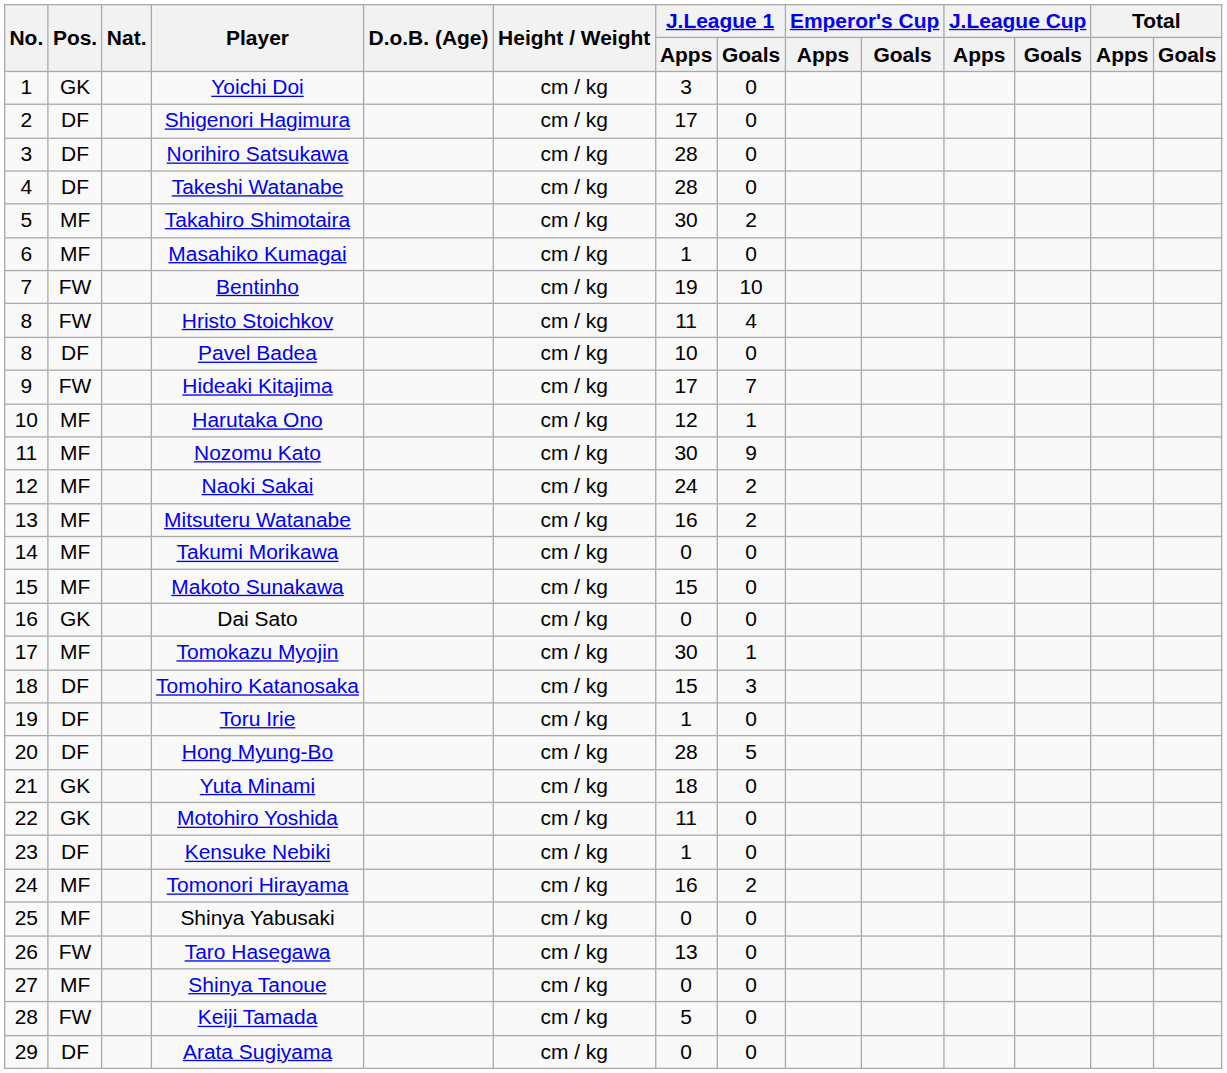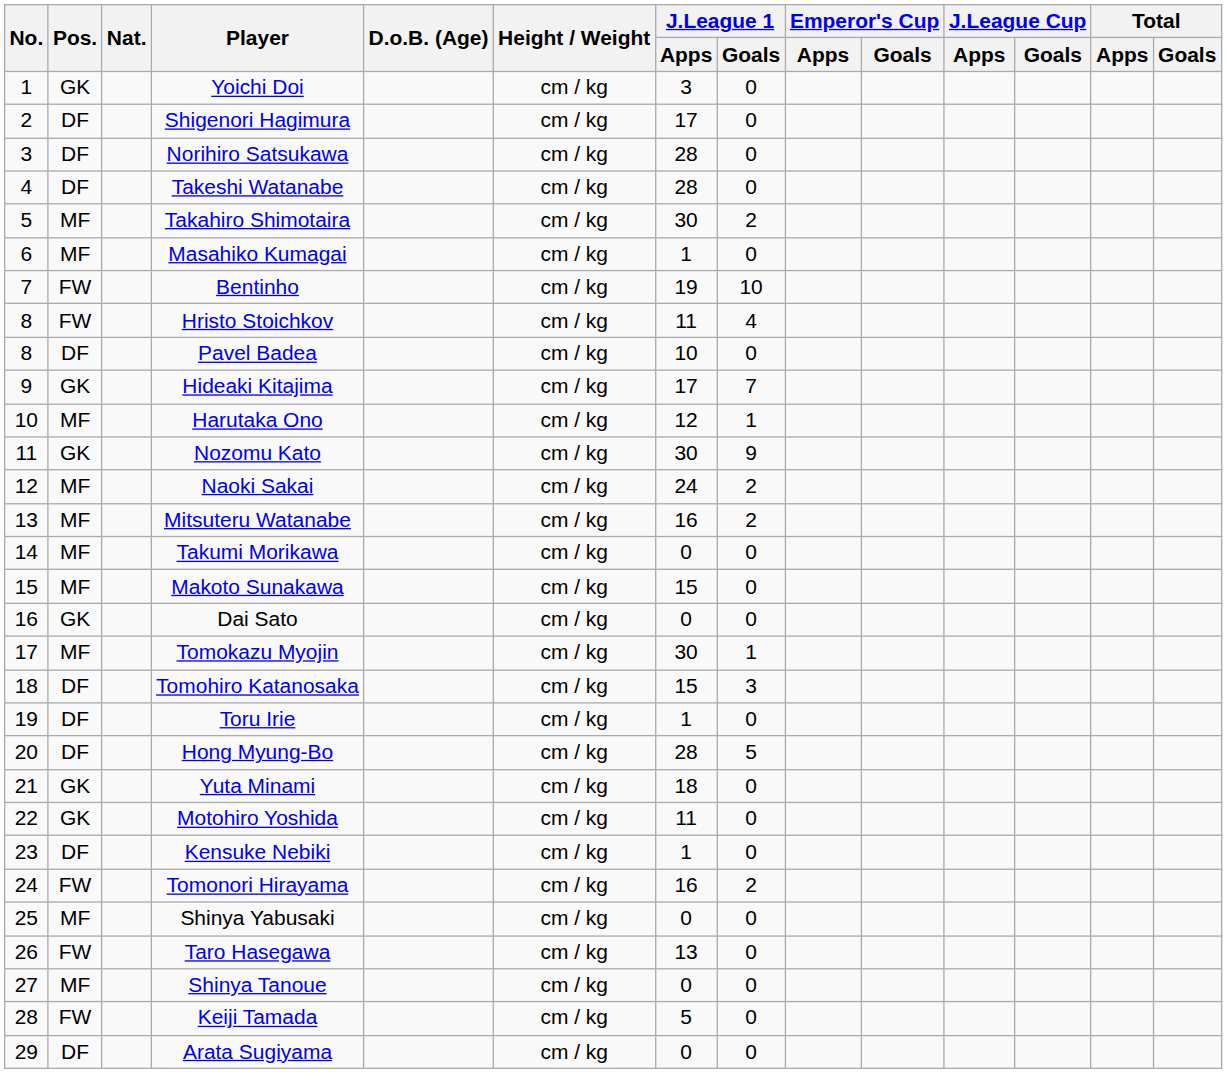 <table class="wikitable" style="text-align:center;">
 <tr>
 <th rowspan="2">No.</th>
 <th rowspan="2">Pos.</th>
 <th rowspan="2">Nat.</th>
 <th rowspan="2">Player</th>
 <th rowspan="2">D.o.B. (Age)</th>
 <th rowspan="2">Height / Weight</th>
 <th colspan="2"><a href='#'>J.League 1</a></th>
 <th colspan="2"><a href='#'>Emperor's Cup</a></th>
 <th colspan="2"><a href='#'>J.League Cup</a></th>
 <th colspan="2">Total</th>
 </tr>
 <tr>
 <th>Apps</th>
 <th>Goals</th>
 <th>Apps</th>
 <th>Goals</th>
 <th>Apps</th>
 <th>Goals</th>
 <th>Apps</th>
 <th>Goals</th>
 </tr>
 <tr>
 <td>1</td>
 <td>GK</td>
 <td></td>
 <td><a href='#'>Yoichi Doi</a></td>
 <td></td>
 <td>cm / kg</td>
 <td>3</td>
 <td>0</td>
 <td></td>
 <td></td>
 <td></td>
 <td></td>
 <td></td>
 <td></td>
 </tr>
 <tr>
 <td>2</td>
 <td>DF</td>
 <td></td>
 <td><a href='#'>Shigenori Hagimura</a></td>
 <td></td>
 <td>cm / kg</td>
 <td>17</td>
 <td>0</td>
 <td></td>
 <td></td>
 <td></td>
 <td></td>
 <td></td>
 <td></td>
 </tr>
 <tr>
 <td>3</td>
 <td>DF</td>
 <td></td>
 <td><a href='#'>Norihiro Satsukawa</a></td>
 <td></td>
 <td>cm / kg</td>
 <td>28</td>
 <td>0</td>
 <td></td>
 <td></td>
 <td></td>
 <td></td>
 <td></td>
 <td></td>
 </tr>
 <tr>
 <td>4</td>
 <td>DF</td>
 <td></td>
 <td><a href='#'>Takeshi Watanabe</a></td>
 <td></td>
 <td>cm / kg</td>
 <td>28</td>
 <td>0</td>
 <td></td>
 <td></td>
 <td></td>
 <td></td>
 <td></td>
 <td></td>
 </tr>
 <tr>
 <td>5</td>
 <td>MF</td>
 <td></td>
 <td><a href='#'>Takahiro Shimotaira</a></td>
 <td></td>
 <td>cm / kg</td>
 <td>30</td>
 <td>2</td>
 <td></td>
 <td></td>
 <td></td>
 <td></td>
 <td></td>
 <td></td>
 </tr>
 <tr>
 <td>6</td>
 <td>MF</td>
 <td></td>
 <td><a href='#'>Masahiko Kumagai</a></td>
 <td></td>
 <td>cm / kg</td>
 <td>1</td>
 <td>0</td>
 <td></td>
 <td></td>
 <td></td>
 <td></td>
 <td></td>
 <td></td>
 </tr>
 <tr>
 <td>7</td>
 <td>FW</td>
 <td></td>
 <td><a href='#'>Bentinho</a></td>
 <td></td>
 <td>cm / kg</td>
 <td>19</td>
 <td>10</td>
 <td></td>
 <td></td>
 <td></td>
 <td></td>
 <td></td>
 <td></td>
 </tr>
 <tr>
 <td>8</td>
 <td>FW</td>
 <td></td>
 <td><a href='#'>Hristo Stoichkov</a></td>
 <td></td>
 <td>cm / kg</td>
 <td>11</td>
 <td>4</td>
 <td></td>
 <td></td>
 <td></td>
 <td></td>
 <td></td>
 <td></td>
 </tr>
 <tr>
 <td>8</td>
 <td>DF</td>
 <td></td>
 <td><a href='#'>Pavel Badea</a></td>
 <td></td>
 <td>cm / kg</td>
 <td>10</td>
 <td>0</td>
 <td></td>
 <td></td>
 <td></td>
 <td></td>
 <td></td>
 <td></td>
 </tr>
 <tr>
 <td>9</td>
-<td>FW</td>
+<td>GK</td>
 <td></td>
 <td><a href='#'>Hideaki Kitajima</a></td>
 <td></td>
 <td>cm / kg</td>
 <td>17</td>
 <td>7</td>
 <td></td>
 <td></td>
 <td></td>
 <td></td>
 <td></td>
 <td></td>
 </tr>
 <tr>
 <td>10</td>
 <td>MF</td>
 <td></td>
 <td><a href='#'>Harutaka Ono</a></td>
 <td></td>
 <td>cm / kg</td>
 <td>12</td>
 <td>1</td>
 <td></td>
 <td></td>
 <td></td>
 <td></td>
 <td></td>
 <td></td>
 </tr>
 <tr>
 <td>11</td>
-<td>MF</td>
+<td>GK</td>
 <td></td>
 <td><a href='#'>Nozomu Kato</a></td>
 <td></td>
 <td>cm / kg</td>
 <td>30</td>
 <td>9</td>
 <td></td>
 <td></td>
 <td></td>
 <td></td>
 <td></td>
 <td></td>
 </tr>
 <tr>
 <td>12</td>
 <td>MF</td>
 <td></td>
 <td><a href='#'>Naoki Sakai</a></td>
 <td></td>
 <td>cm / kg</td>
 <td>24</td>
 <td>2</td>
 <td></td>
 <td></td>
 <td></td>
 <td></td>
 <td></td>
 <td></td>
 </tr>
 <tr>
 <td>13</td>
 <td>MF</td>
 <td></td>
 <td><a href='#'>Mitsuteru Watanabe</a></td>
 <td></td>
 <td>cm / kg</td>
 <td>16</td>
 <td>2</td>
 <td></td>
 <td></td>
 <td></td>
 <td></td>
 <td></td>
 <td></td>
 </tr>
 <tr>
 <td>14</td>
 <td>MF</td>
 <td></td>
 <td><a href='#'>Takumi Morikawa</a></td>
 <td></td>
 <td>cm / kg</td>
 <td>0</td>
 <td>0</td>
 <td></td>
 <td></td>
 <td></td>
 <td></td>
 <td></td>
 <td></td>
 </tr>
 <tr>
 <td>15</td>
 <td>MF</td>
 <td></td>
 <td><a href='#'>Makoto Sunakawa</a></td>
 <td></td>
 <td>cm / kg</td>
 <td>15</td>
 <td>0</td>
 <td></td>
 <td></td>
 <td></td>
 <td></td>
 <td></td>
 <td></td>
 </tr>
 <tr>
 <td>16</td>
 <td>GK</td>
 <td></td>
 <td>Dai Sato</td>
 <td></td>
 <td>cm / kg</td>
 <td>0</td>
 <td>0</td>
 <td></td>
 <td></td>
 <td></td>
 <td></td>
 <td></td>
 <td></td>
 </tr>
 <tr>
 <td>17</td>
 <td>MF</td>
 <td></td>
 <td><a href='#'>Tomokazu Myojin</a></td>
 <td></td>
 <td>cm / kg</td>
 <td>30</td>
 <td>1</td>
 <td></td>
 <td></td>
 <td></td>
 <td></td>
 <td></td>
 <td></td>
 </tr>
 <tr>
 <td>18</td>
 <td>DF</td>
 <td></td>
 <td><a href='#'>Tomohiro Katanosaka</a></td>
 <td></td>
 <td>cm / kg</td>
 <td>15</td>
 <td>3</td>
 <td></td>
 <td></td>
 <td></td>
 <td></td>
 <td></td>
 <td></td>
 </tr>
 <tr>
 <td>19</td>
 <td>DF</td>
 <td></td>
 <td><a href='#'>Toru Irie</a></td>
 <td></td>
 <td>cm / kg</td>
 <td>1</td>
 <td>0</td>
 <td></td>
 <td></td>
 <td></td>
 <td></td>
 <td></td>
 <td></td>
 </tr>
 <tr>
 <td>20</td>
 <td>DF</td>
 <td></td>
 <td><a href='#'>Hong Myung-Bo</a></td>
 <td></td>
 <td>cm / kg</td>
 <td>28</td>
 <td>5</td>
 <td></td>
 <td></td>
 <td></td>
 <td></td>
 <td></td>
 <td></td>
 </tr>
 <tr>
 <td>21</td>
 <td>GK</td>
 <td></td>
 <td><a href='#'>Yuta Minami</a></td>
 <td></td>
 <td>cm / kg</td>
 <td>18</td>
 <td>0</td>
 <td></td>
 <td></td>
 <td></td>
 <td></td>
 <td></td>
 <td></td>
 </tr>
 <tr>
 <td>22</td>
 <td>GK</td>
 <td></td>
 <td><a href='#'>Motohiro Yoshida</a></td>
 <td></td>
 <td>cm / kg</td>
 <td>11</td>
 <td>0</td>
 <td></td>
 <td></td>
 <td></td>
 <td></td>
 <td></td>
 <td></td>
 </tr>
 <tr>
 <td>23</td>
 <td>DF</td>
 <td></td>
 <td><a href='#'>Kensuke Nebiki</a></td>
 <td></td>
 <td>cm / kg</td>
 <td>1</td>
 <td>0</td>
 <td></td>
 <td></td>
 <td></td>
 <td></td>
 <td></td>
 <td></td>
 </tr>
 <tr>
 <td>24</td>
-<td>MF</td>
+<td>FW</td>
 <td></td>
 <td><a href='#'>Tomonori Hirayama</a></td>
 <td></td>
 <td>cm / kg</td>
 <td>16</td>
 <td>2</td>
 <td></td>
 <td></td>
 <td></td>
 <td></td>
 <td></td>
 <td></td>
 </tr>
 <tr>
 <td>25</td>
 <td>MF</td>
 <td></td>
 <td>Shinya Yabusaki</td>
 <td></td>
 <td>cm / kg</td>
 <td>0</td>
 <td>0</td>
 <td></td>
 <td></td>
 <td></td>
 <td></td>
 <td></td>
 <td></td>
 </tr>
 <tr>
 <td>26</td>
 <td>FW</td>
 <td></td>
 <td><a href='#'>Taro Hasegawa</a></td>
 <td></td>
 <td>cm / kg</td>
 <td>13</td>
 <td>0</td>
 <td></td>
 <td></td>
 <td></td>
 <td></td>
 <td></td>
 <td></td>
 </tr>
 <tr>
 <td>27</td>
 <td>MF</td>
 <td></td>
 <td><a href='#'>Shinya Tanoue</a></td>
 <td></td>
 <td>cm / kg</td>
 <td>0</td>
 <td>0</td>
 <td></td>
 <td></td>
 <td></td>
 <td></td>
 <td></td>
 <td></td>
 </tr>
 <tr>
 <td>28</td>
 <td>FW</td>
 <td></td>
 <td><a href='#'>Keiji Tamada</a></td>
 <td></td>
 <td>cm / kg</td>
 <td>5</td>
 <td>0</td>
 <td></td>
 <td></td>
 <td></td>
 <td></td>
 <td></td>
 <td></td>
 </tr>
 <tr>
 <td>29</td>
 <td>DF</td>
 <td></td>
 <td><a href='#'>Arata Sugiyama</a></td>
 <td></td>
 <td>cm / kg</td>
 <td>0</td>
 <td>0</td>
 <td></td>
 <td></td>
 <td></td>
 <td></td>
 <td></td>
 <td></td>
 </tr>
 </table>
